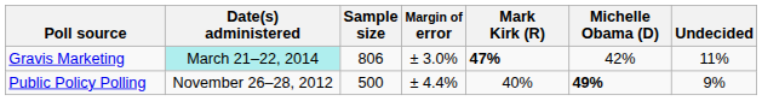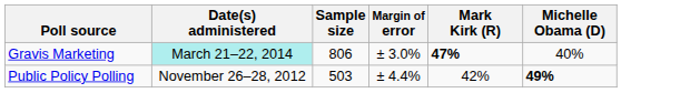 <table class="wikitable">
 <tr valign= bottom>
 <th style="width:160px;">Poll source</th>
 <th style="width:175px;">Date(s)<br>administered</th>
 <th class=small>Sample<br>size</th>
 <th><small>Margin of</small><br>error</th>
 <th style="width:100px;">Mark<br>Kirk (R)</th>
 <th style="width:100px;">Michelle<br>Obama (D)</th>
-<th>Undecided</th>
 </tr>
 <tr>
 <td><a href='#'>Gravis Marketing</a></td>
 <td align=center style="background: paleturquoise;">March 21–22, 2014</td>
 <td align=center>806</td>
 <td align=center>± 3.0%</td>
 <td><strong>47%</strong></td>
-<td align=center>42%</td>
-<td align=center>11%</td>
+<td align=center>40%</td>
 </tr>
 <tr>
 <td><a href='#'>Public Policy Polling</a></td>
 <td align=center>November 26–28, 2012</td>
-<td align=center>500</td>
+<td align=center>503</td>
 <td align=center>± 4.4%</td>
-<td align=center>40%</td>
+<td align=center>42%</td>
 <td><strong>49%</strong></td>
-<td align=center>9%</td>
 </tr>
 </table>
